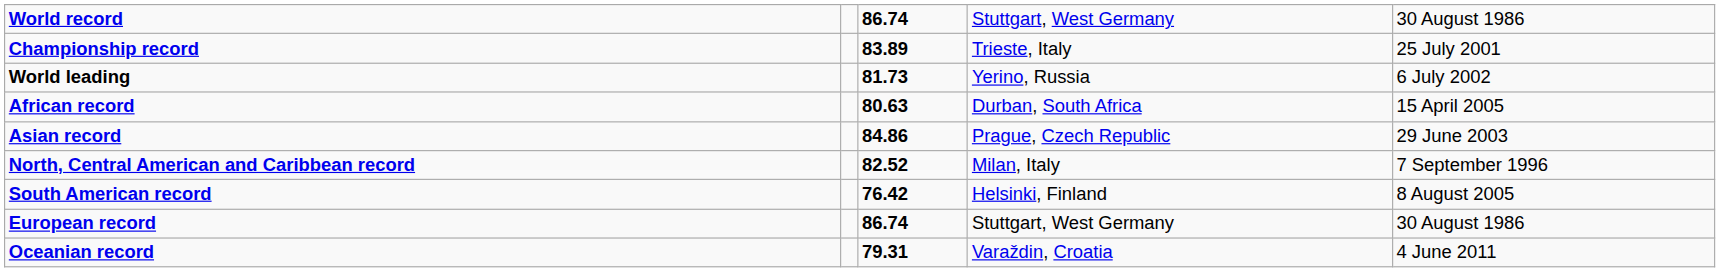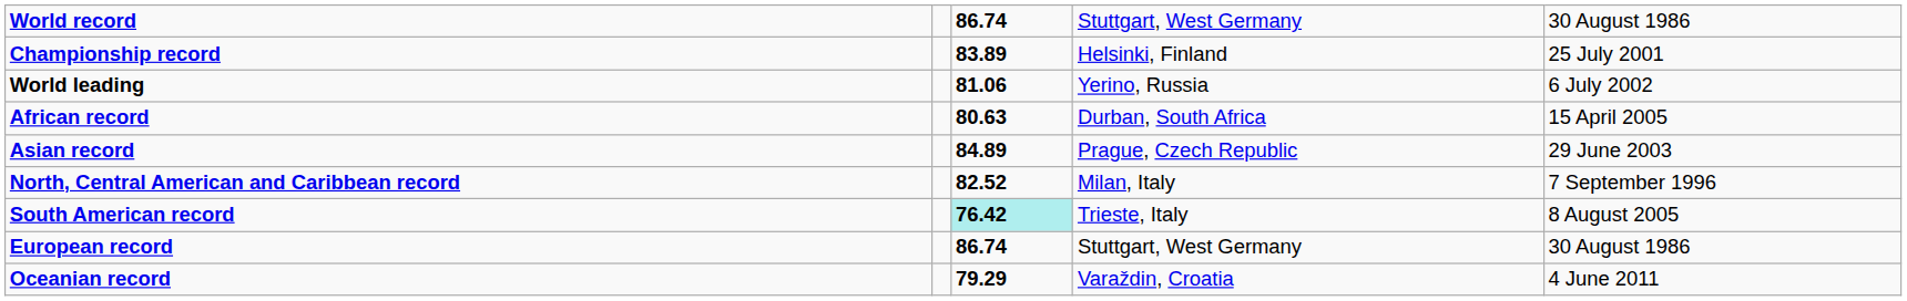 <table class="wikitable" width=75%>
 <tr>
 <td><strong><a href='#'>World record</a></strong></td>
 <td></td>
 <td><strong>86.74</strong></td>
 <td><a href='#'>Stuttgart</a>, <a href='#'>West Germany</a></td>
 <td>30 August 1986</td>
 </tr>
 <tr>
 <td><strong><a href='#'>Championship record</a></strong></td>
 <td></td>
 <td><strong>83.89</strong></td>
-<td><a href='#'>Trieste</a>, Italy</td>
+<td><a href='#'>Helsinki</a>, Finland</td>
 <td>25 July 2001</td>
 </tr>
 <tr>
 <td><strong>World leading</strong></td>
 <td></td>
-<td><strong>81.73</strong></td>
+<td><strong>81.06</strong></td>
 <td><a href='#'>Yerino</a>, Russia</td>
 <td>6 July 2002</td>
 </tr>
 <tr>
 <td><strong><a href='#'>African record</a></strong></td>
 <td></td>
 <td><strong>80.63</strong></td>
 <td><a href='#'>Durban</a>, <a href='#'>South Africa</a></td>
 <td>15 April 2005</td>
 </tr>
 <tr>
 <td><strong><a href='#'>Asian record</a></strong></td>
 <td></td>
-<td><strong>84.86</strong></td>
+<td><strong>84.89</strong></td>
 <td><a href='#'>Prague</a>, <a href='#'>Czech Republic</a></td>
 <td>29 June 2003</td>
 </tr>
 <tr>
 <td><strong><a href='#'>North, Central American and Caribbean record</a></strong></td>
 <td></td>
 <td><strong>82.52</strong></td>
 <td><a href='#'>Milan</a>, Italy</td>
 <td>7 September 1996</td>
 </tr>
 <tr>
 <td><strong><a href='#'>South American record</a></strong></td>
 <td></td>
-<td><strong>76.42</strong></td>
-<td><a href='#'>Helsinki</a>, Finland</td>
+<td style="background: paleturquoise;"><strong>76.42</strong></td>
+<td><a href='#'>Trieste</a>, Italy</td>
 <td>8 August 2005</td>
 </tr>
 <tr>
 <td><strong><a href='#'>European record</a></strong></td>
 <td></td>
 <td><strong>86.74</strong></td>
 <td>Stuttgart, West Germany</td>
 <td>30 August 1986</td>
 </tr>
 <tr>
 <td><strong><a href='#'>Oceanian record</a></strong></td>
 <td></td>
-<td><strong>79.31</strong></td>
+<td><strong>79.29</strong></td>
 <td><a href='#'>Varaždin</a>, <a href='#'>Croatia</a></td>
 <td>4 June 2011</td>
 </tr>
 </table>
